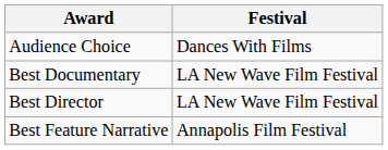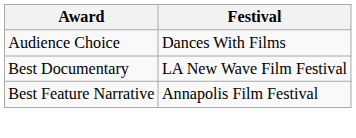 <table class="wikitable">
 <tr>
 <th>Award</th>
 <th>Festival</th>
 </tr>
 <tr>
 <td>Audience Choice</td>
 <td>Dances With Films</td>
 </tr>
 <tr>
 <td>Best Documentary</td>
 <td>LA New Wave Film Festival</td>
 </tr>
 <tr>
-<td>Best Director</td>
-<td>LA New Wave Film Festival</td>
-</tr>
-<tr>
 <td>Best Feature Narrative</td>
 <td>Annapolis Film Festival</td>
 </tr>
 </table>
